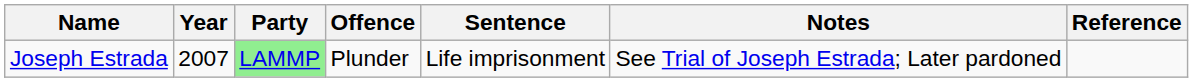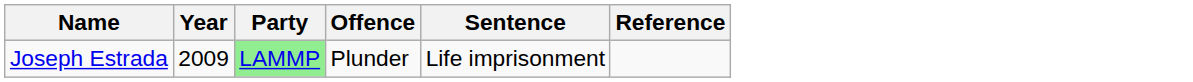 <table class="wikitable">
 <tr>
 <th>Name</th>
 <th>Year</th>
 <th>Party</th>
 <th>Offence</th>
 <th>Sentence</th>
-<th>Notes</th>
 <th>Reference</th>
 </tr>
 <tr>
 <td><a href='#'>Joseph Estrada</a></td>
-<td>2007</td>
+<td>2009</td>
 <td style="background: lightgreen;"><a href='#'>LAMMP</a></td>
 <td>Plunder</td>
 <td>Life imprisonment</td>
-<td>See <a href='#'>Trial of Joseph Estrada</a>; Later pardoned</td>
 <td></td>
 </tr>
 </table>
